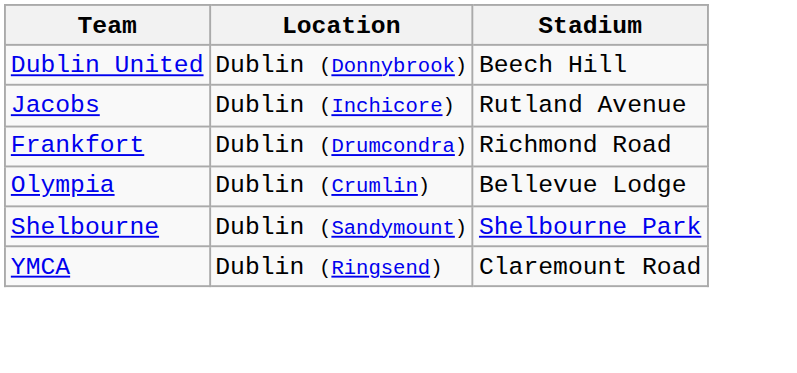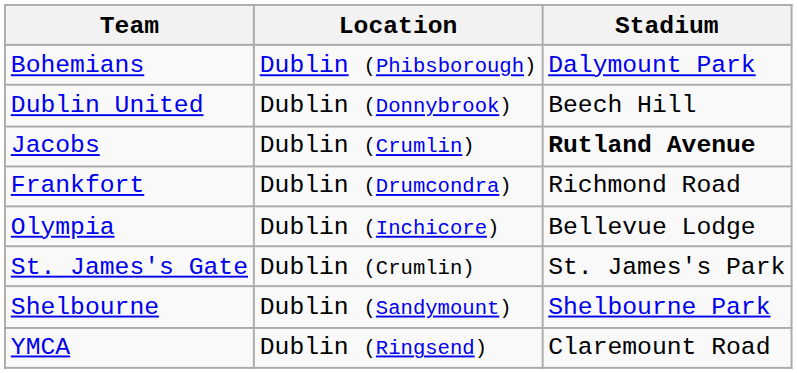 <table class="wikitable sortable">
 <tr>
 <th>Team</th>
 <th>Location</th>
 <th>Stadium</th>
+</tr>
+<tr>
+<td><a href='#'>Bohemians</a></td>
+<td><a href='#'>Dublin</a> <small>(<a href='#'>Phibsborough</a>)</small></td>
+<td><a href='#'>Dalymount Park</a></td>
 </tr>
 <tr>
 <td><a href='#'>Dublin United</a></td>
 <td>Dublin <small>(<a href='#'>Donnybrook</a>)</small></td>
 <td>Beech Hill</td>
 </tr>
 <tr>
 <td><a href='#'>Jacobs</a></td>
-<td>Dublin <small>(<a href='#'>Inchicore</a>)</small></td>
-<td>Rutland Avenue</td>
+<td>Dublin <small>(<a href='#'>Crumlin</a>)</small></td>
+<td><strong>Rutland Avenue</strong></td>
 </tr>
 <tr>
 <td><a href='#'>Frankfort</a></td>
 <td>Dublin <small>(<a href='#'>Drumcondra</a>)</small></td>
 <td>Richmond Road</td>
 </tr>
 <tr>
 <td><a href='#'>Olympia</a></td>
-<td>Dublin <small>(<a href='#'>Crumlin</a>)</small></td>
+<td>Dublin <small>(<a href='#'>Inchicore</a>)</small></td>
 <td>Bellevue Lodge</td>
+</tr>
+<tr>
+<td><a href='#'>St. James's Gate</a></td>
+<td>Dublin <small>(Crumlin)</small></td>
+<td>St. James's Park</td>
 </tr>
 <tr>
 <td><a href='#'>Shelbourne</a></td>
 <td>Dublin <small>(<a href='#'>Sandymount</a>)</small></td>
 <td><a href='#'>Shelbourne Park</a></td>
 </tr>
 <tr>
 <td><a href='#'>YMCA</a></td>
 <td>Dublin <small>(<a href='#'>Ringsend</a>)</small></td>
 <td>Claremount Road</td>
 </tr>
 </table>
